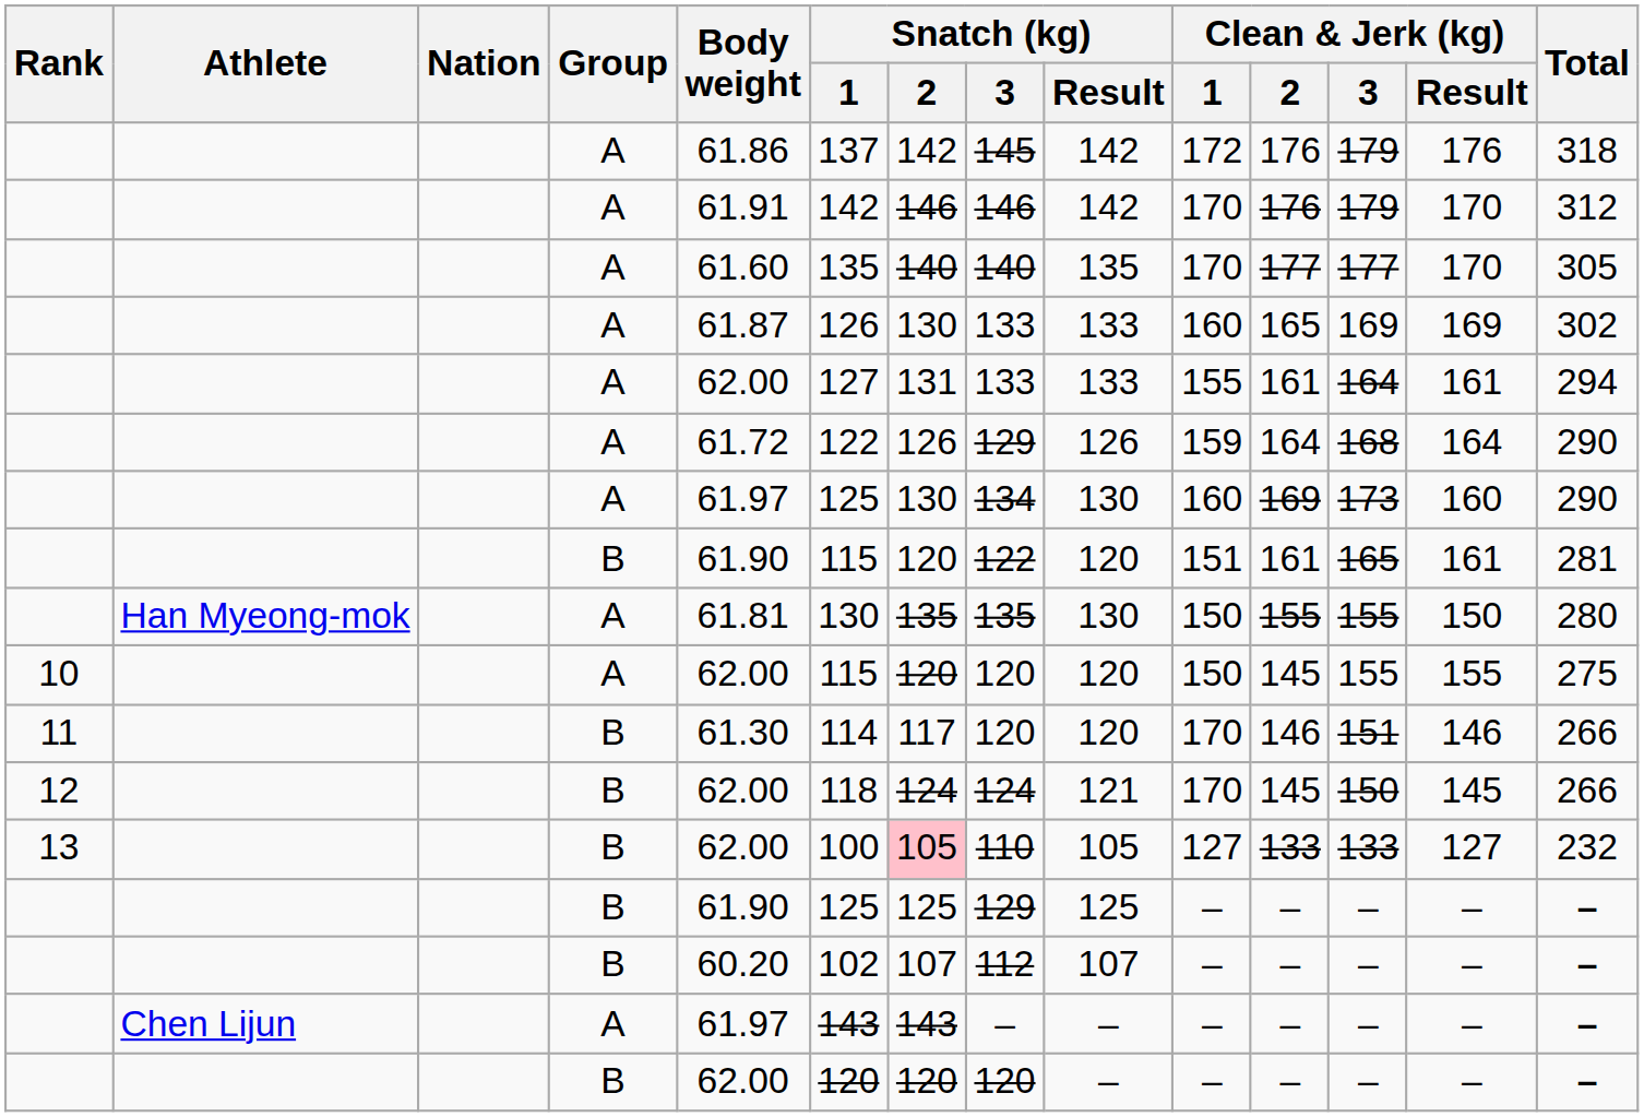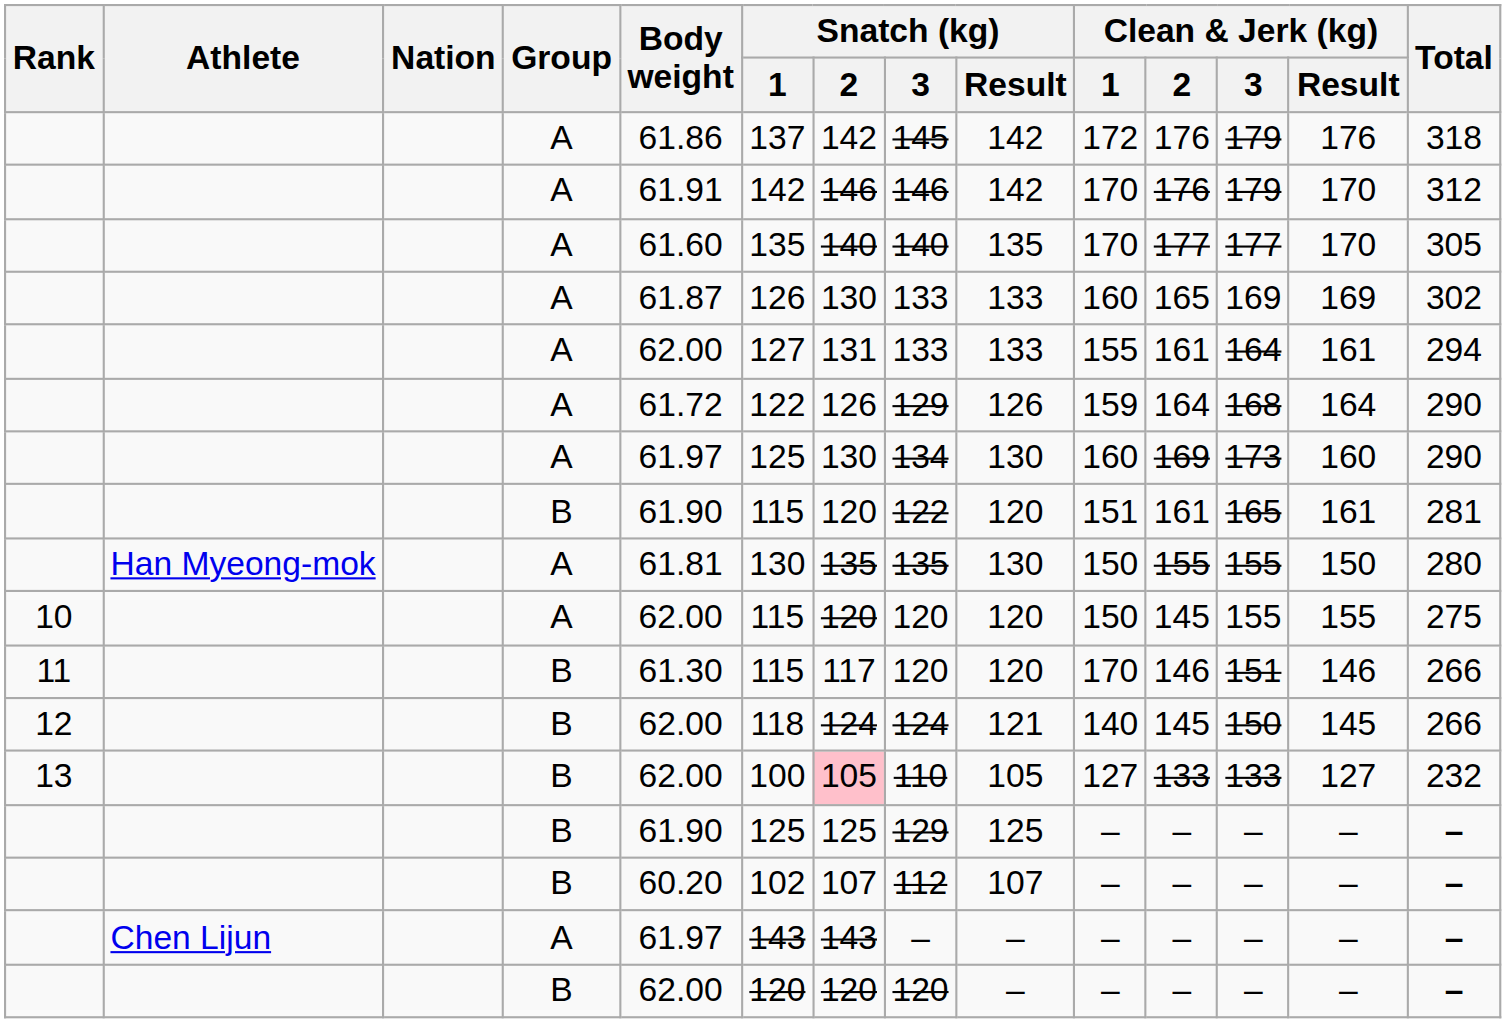 <table class="wikitable sortable" style="text-align:center;">
 <tr>
 <th rowspan=2>Rank</th>
 <th rowspan=2>Athlete</th>
 <th rowspan=2>Nation</th>
 <th rowspan=2>Group</th>
 <th rowspan=2>Body<br>weight</th>
 <th colspan=4>Snatch (kg)</th>
 <th colspan=4>Clean & Jerk (kg)</th>
 <th rowspan=2>Total</th>
 </tr>
 <tr>
 <th>1</th>
 <th>2</th>
 <th>3</th>
 <th>Result</th>
 <th>1</th>
 <th>2</th>
 <th>3</th>
 <th>Result</th>
 </tr>
 <tr>
 <td></td>
 <td align=left></td>
 <td align=left></td>
 <td>A</td>
 <td>61.86</td>
 <td>137</td>
 <td>142</td>
 <td><s>145</s></td>
 <td>142</td>
 <td>172</td>
 <td>176</td>
 <td><s>179</s></td>
 <td>176</td>
 <td>318</td>
 </tr>
 <tr>
 <td></td>
 <td align=left></td>
 <td align=left></td>
 <td>A</td>
 <td>61.91</td>
 <td>142</td>
 <td><s>146</s></td>
 <td><s>146</s></td>
 <td>142</td>
 <td>170</td>
 <td><s>176</s></td>
 <td><s>179</s></td>
 <td>170</td>
 <td>312</td>
 </tr>
 <tr>
 <td></td>
 <td align=left></td>
 <td align=left></td>
 <td>A</td>
 <td>61.60</td>
 <td>135</td>
 <td><s>140</s></td>
 <td><s>140</s></td>
 <td>135</td>
 <td>170</td>
 <td><s>177</s></td>
 <td><s>177</s></td>
 <td>170</td>
 <td>305</td>
 </tr>
 <tr>
 <td></td>
 <td align=left></td>
 <td align=left></td>
 <td>A</td>
 <td>61.87</td>
 <td>126</td>
 <td>130</td>
 <td>133</td>
 <td>133</td>
 <td>160</td>
 <td>165</td>
 <td>169</td>
 <td>169</td>
 <td>302</td>
 </tr>
 <tr>
 <td></td>
 <td align=left></td>
 <td align=left></td>
 <td>A</td>
 <td>62.00</td>
 <td>127</td>
 <td>131</td>
 <td>133</td>
 <td>133</td>
 <td>155</td>
 <td>161</td>
 <td><s>164</s></td>
 <td>161</td>
 <td>294</td>
 </tr>
 <tr>
 <td></td>
 <td align=left></td>
 <td align=left></td>
 <td>A</td>
 <td>61.72</td>
 <td>122</td>
 <td>126</td>
 <td><s>129</s></td>
 <td>126</td>
 <td>159</td>
 <td>164</td>
 <td><s>168</s></td>
 <td>164</td>
 <td>290</td>
 </tr>
 <tr>
 <td></td>
 <td align=left></td>
 <td align=left></td>
 <td>A</td>
 <td>61.97</td>
 <td>125</td>
 <td>130</td>
 <td><s>134</s></td>
 <td>130</td>
 <td>160</td>
 <td><s>169</s></td>
 <td><s>173</s></td>
 <td>160</td>
 <td>290</td>
 </tr>
 <tr>
 <td></td>
 <td align=left></td>
 <td align=left></td>
 <td>B</td>
 <td>61.90</td>
 <td>115</td>
 <td>120</td>
 <td><s>122</s></td>
 <td>120</td>
 <td>151</td>
 <td>161</td>
 <td><s>165</s></td>
 <td>161</td>
 <td>281</td>
 </tr>
 <tr>
 <td></td>
 <td align=left><a href='#'>Han Myeong-mok</a></td>
 <td align=left></td>
 <td>A</td>
 <td>61.81</td>
 <td>130</td>
 <td><s>135</s></td>
 <td><s>135</s></td>
 <td>130</td>
 <td>150</td>
 <td><s>155</s></td>
 <td><s>155</s></td>
 <td>150</td>
 <td>280</td>
 </tr>
 <tr>
 <td>10</td>
 <td align=left></td>
 <td align=left></td>
 <td>A</td>
 <td>62.00</td>
 <td>115</td>
 <td><s>120</s></td>
 <td>120</td>
 <td>120</td>
 <td>150</td>
 <td>145</td>
 <td>155</td>
 <td>155</td>
 <td>275</td>
 </tr>
 <tr>
 <td>11</td>
 <td align=left></td>
 <td align=left></td>
 <td>B</td>
 <td>61.30</td>
-<td>114</td>
+<td>115</td>
 <td>117</td>
 <td>120</td>
 <td>120</td>
 <td>170</td>
 <td>146</td>
 <td><s>151</s></td>
 <td>146</td>
 <td>266</td>
 </tr>
 <tr>
 <td>12</td>
 <td align=left></td>
 <td align=left></td>
 <td>B</td>
 <td>62.00</td>
 <td>118</td>
 <td><s>124</s></td>
 <td><s>124</s></td>
 <td>121</td>
-<td>170</td>
+<td>140</td>
 <td>145</td>
 <td><s>150</s></td>
 <td>145</td>
 <td>266</td>
 </tr>
 <tr>
 <td>13</td>
 <td align=left></td>
 <td align=left></td>
 <td>B</td>
 <td>62.00</td>
 <td>100</td>
 <td style="background: pink;">105</td>
 <td><s>110</s></td>
 <td>105</td>
 <td>127</td>
 <td><s>133</s></td>
 <td><s>133</s></td>
 <td>127</td>
 <td>232</td>
 </tr>
 <tr>
 <td></td>
 <td align=left></td>
 <td align=left></td>
 <td>B</td>
 <td>61.90</td>
 <td>125</td>
 <td>125</td>
 <td><s>129</s></td>
 <td>125</td>
 <td>–</td>
 <td>–</td>
 <td>–</td>
 <td>–</td>
 <td><strong>–</strong></td>
 </tr>
 <tr>
 <td></td>
 <td align=left></td>
 <td align=left></td>
 <td>B</td>
 <td>60.20</td>
 <td>102</td>
 <td>107</td>
 <td><s>112</s></td>
 <td>107</td>
 <td>–</td>
 <td>–</td>
 <td>–</td>
 <td>–</td>
 <td><strong>–</strong></td>
 </tr>
 <tr>
 <td></td>
 <td align=left><a href='#'>Chen Lijun</a></td>
 <td align=left></td>
 <td>A</td>
 <td>61.97</td>
 <td><s>143</s></td>
 <td><s>143</s></td>
 <td>–</td>
 <td>–</td>
 <td>–</td>
 <td>–</td>
 <td>–</td>
 <td>–</td>
 <td><strong>–</strong></td>
 </tr>
 <tr>
 <td></td>
 <td align=left></td>
 <td align=left></td>
 <td>B</td>
 <td>62.00</td>
 <td><s>120</s></td>
 <td><s>120</s></td>
 <td><s>120</s></td>
 <td>–</td>
 <td>–</td>
 <td>–</td>
 <td>–</td>
 <td>–</td>
 <td><strong>–</strong></td>
 </tr>
 </table>
